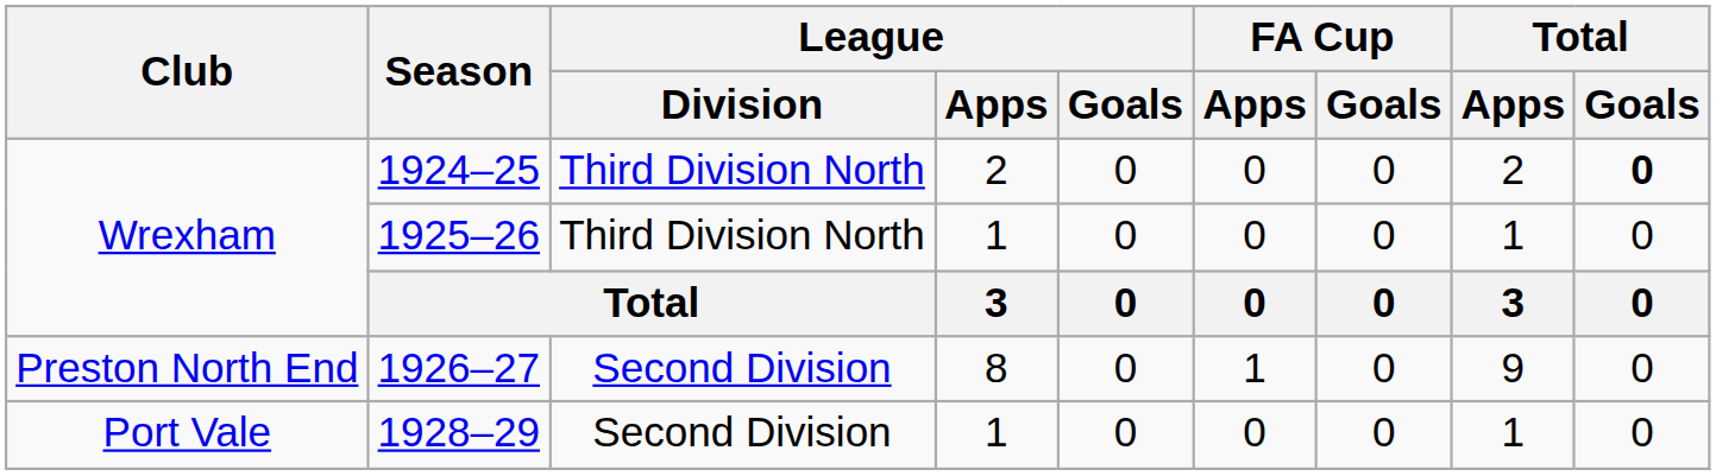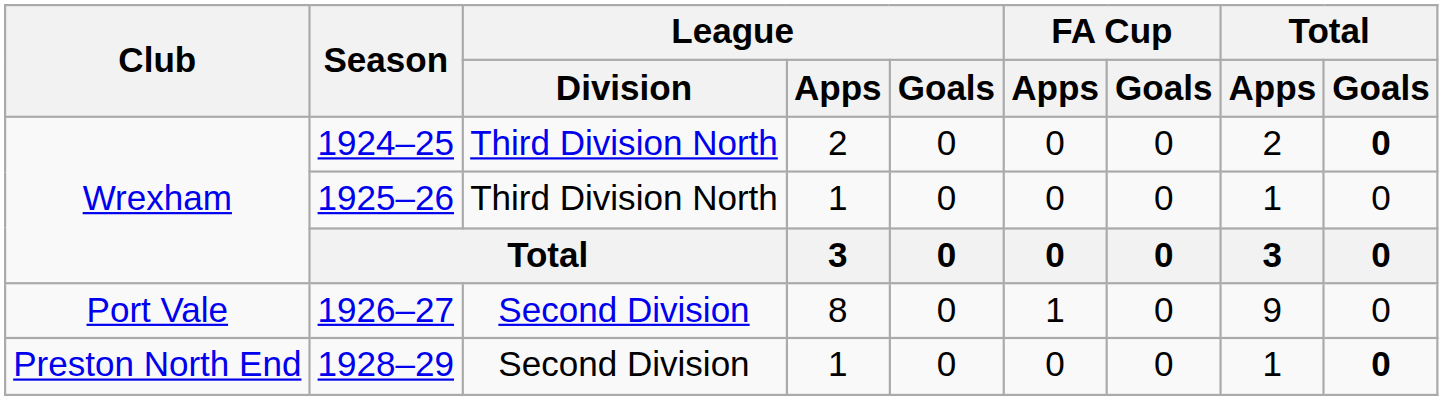 <table class="wikitable" style="text-align: center;">
 <tr>
 <th rowspan="2">Club</th>
 <th rowspan="2">Season</th>
 <th colspan="3">League</th>
 <th colspan="2">FA Cup</th>
 <th colspan="2">Total</th>
 </tr>
 <tr>
 <th>Division</th>
 <th>Apps</th>
 <th>Goals</th>
 <th>Apps</th>
 <th>Goals</th>
 <th>Apps</th>
 <th>Goals</th>
 </tr>
 <tr>
 <td rowspan="3"><a href='#'>Wrexham</a></td>
 <td><a href='#'>1924–25</a></td>
 <td><a href='#'>Third Division North</a></td>
 <td>2</td>
 <td>0</td>
 <td>0</td>
 <td>0</td>
 <td>2</td>
 <td><strong>0</strong></td>
 </tr>
 <tr>
 <td><a href='#'>1925–26</a></td>
 <td>Third Division North</td>
 <td>1</td>
 <td>0</td>
 <td>0</td>
 <td>0</td>
 <td>1</td>
 <td>0</td>
 </tr>
 <tr>
 <th colspan="2">Total</th>
 <th>3</th>
 <th>0</th>
 <th>0</th>
 <th>0</th>
 <th>3</th>
 <th>0</th>
 </tr>
 <tr>
-<td><a href='#'>Preston North End</a></td>
+<td><a href='#'>Port Vale</a></td>
 <td><a href='#'>1926–27</a></td>
 <td><a href='#'>Second Division</a></td>
 <td>8</td>
 <td>0</td>
 <td>1</td>
 <td>0</td>
 <td>9</td>
 <td>0</td>
 </tr>
 <tr>
-<td><a href='#'>Port Vale</a></td>
+<td><a href='#'>Preston North End</a></td>
 <td><a href='#'>1928–29</a></td>
 <td>Second Division</td>
 <td>1</td>
 <td>0</td>
 <td>0</td>
 <td>0</td>
 <td>1</td>
-<td>0</td>
+<td><strong>0</strong></td>
 </tr>
 </table>
